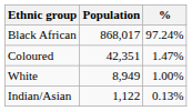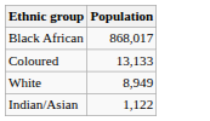 <table class="wikitable" style="font-size: 95%; text-align: right">
 <tr>
 <th>Ethnic group</th>
 <th>Population</th>
-<th>%</th>
 </tr>
 <tr>
 <td align=left>Black African</td>
 <td>868,017</td>
-<td>97.24%</td>
 </tr>
 <tr>
 <td align=left>Coloured</td>
-<td>42,351</td>
-<td>1.47%</td>
+<td>13,133</td>
 </tr>
 <tr>
 <td align=left>White</td>
 <td>8,949</td>
-<td>1.00%</td>
 </tr>
 <tr>
 <td align=left>Indian/Asian</td>
 <td>1,122</td>
-<td>0.13%</td>
 </tr>
 </table>
